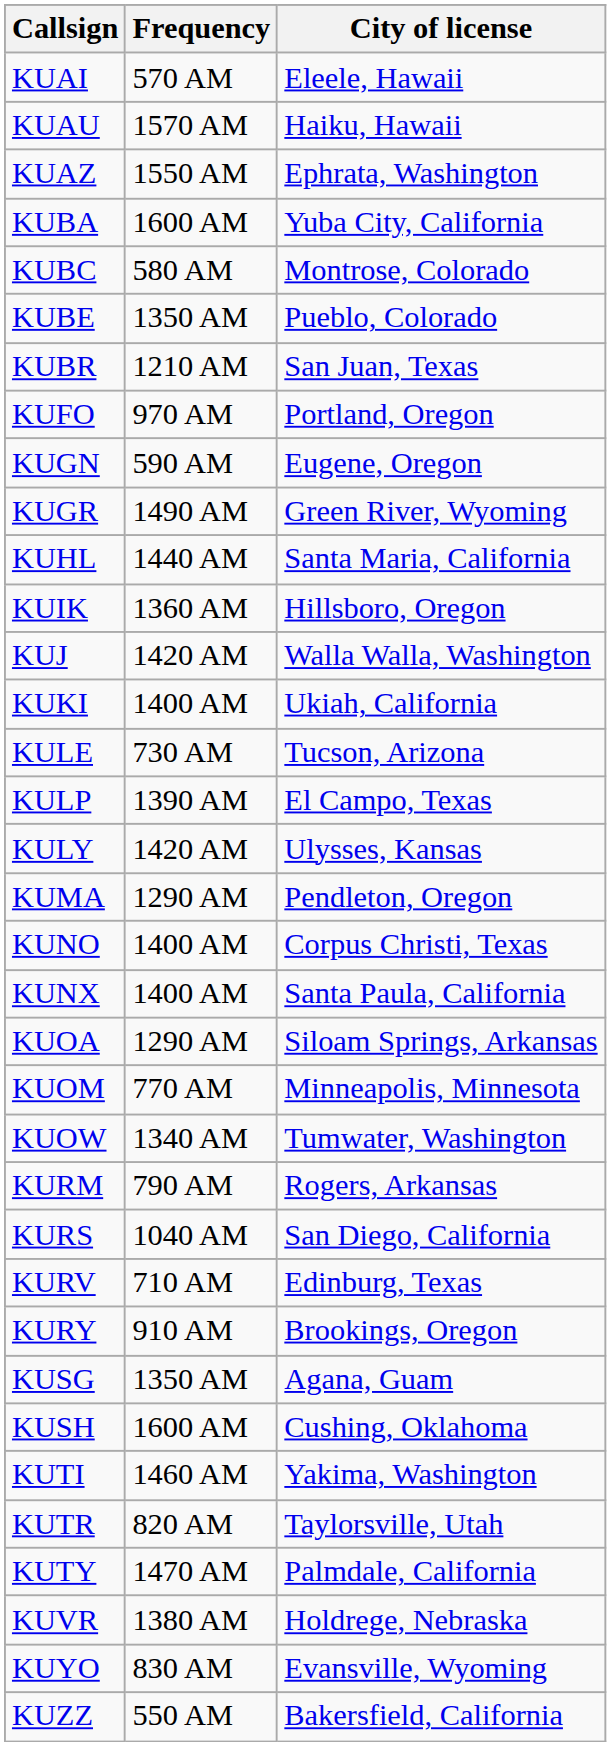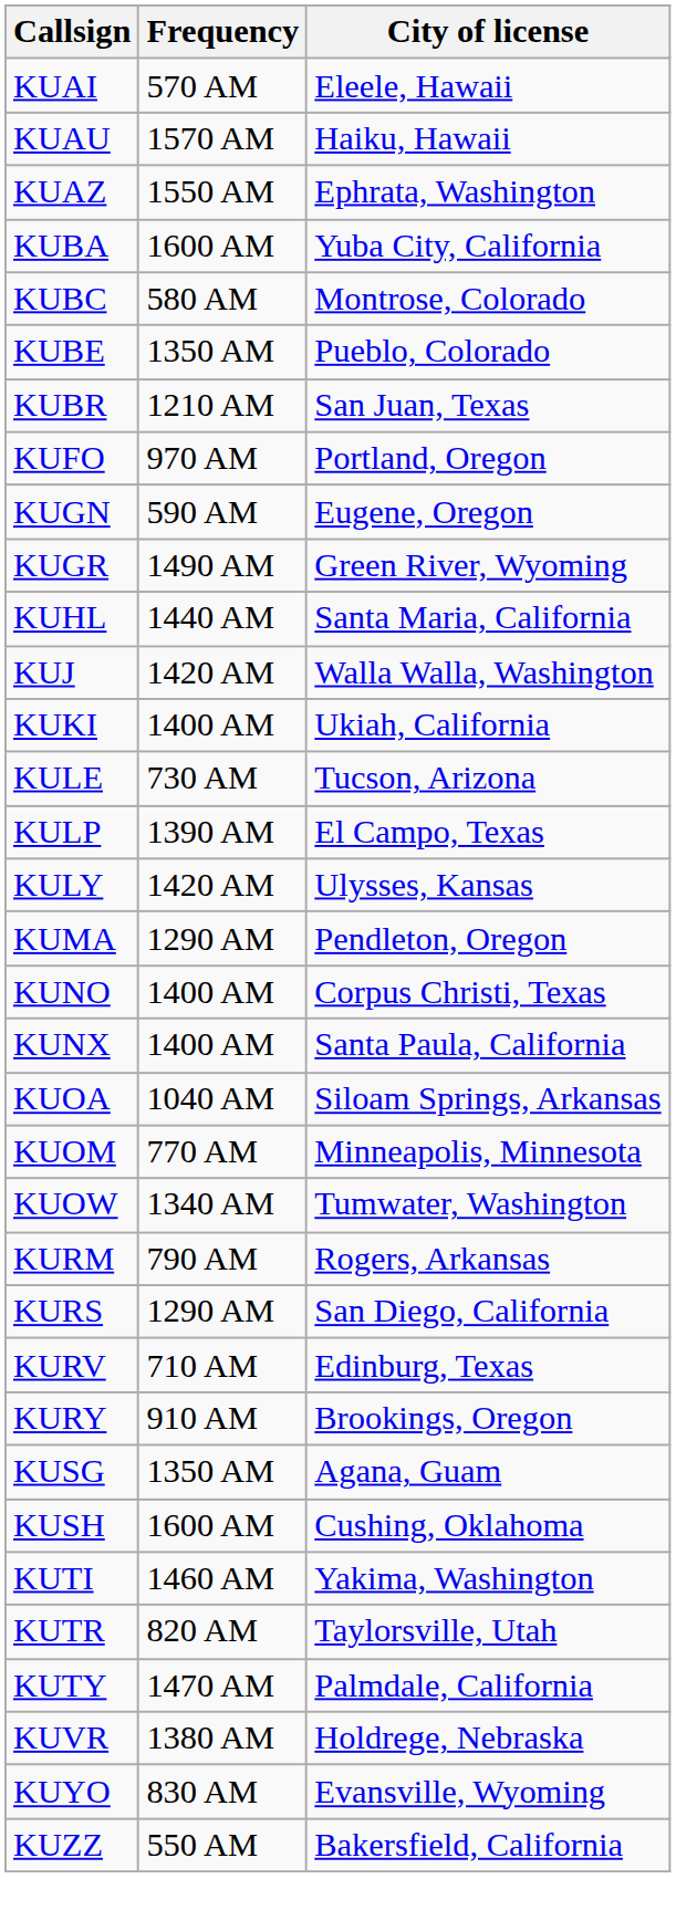 <table class="wikitable sortable">
 <tr>
 <th>Callsign</th>
 <th>Frequency</th>
 <th>City of license</th>
 </tr>
 <tr>
 <td><a href='#'>KUAI</a></td>
 <td>570 AM</td>
 <td><a href='#'>Eleele, Hawaii</a></td>
 </tr>
 <tr>
 <td><a href='#'>KUAU</a></td>
 <td>1570 AM</td>
 <td><a href='#'>Haiku, Hawaii</a></td>
 </tr>
 <tr>
 <td><a href='#'>KUAZ</a></td>
 <td>1550 AM</td>
 <td><a href='#'>Ephrata, Washington</a></td>
 </tr>
 <tr>
 <td><a href='#'>KUBA</a></td>
 <td>1600 AM</td>
 <td><a href='#'>Yuba City, California</a></td>
 </tr>
 <tr>
 <td><a href='#'>KUBC</a></td>
 <td>580 AM</td>
 <td><a href='#'>Montrose, Colorado</a></td>
 </tr>
 <tr>
 <td><a href='#'>KUBE</a></td>
 <td>1350 AM</td>
 <td><a href='#'>Pueblo, Colorado</a></td>
 </tr>
 <tr>
 <td><a href='#'>KUBR</a></td>
 <td>1210 AM</td>
 <td><a href='#'>San Juan, Texas</a></td>
 </tr>
 <tr>
 <td><a href='#'>KUFO</a></td>
 <td>970 AM</td>
 <td><a href='#'>Portland, Oregon</a></td>
 </tr>
 <tr>
 <td><a href='#'>KUGN</a></td>
 <td>590 AM</td>
 <td><a href='#'>Eugene, Oregon</a></td>
 </tr>
 <tr>
 <td><a href='#'>KUGR</a></td>
 <td>1490 AM</td>
 <td><a href='#'>Green River, Wyoming</a></td>
 </tr>
 <tr>
 <td><a href='#'>KUHL</a></td>
 <td>1440 AM</td>
 <td><a href='#'>Santa Maria, California</a></td>
 </tr>
 <tr>
-<td><a href='#'>KUIK</a></td>
-<td>1360 AM</td>
-<td><a href='#'>Hillsboro, Oregon</a></td>
-</tr>
-<tr>
 <td><a href='#'>KUJ</a></td>
 <td>1420 AM</td>
 <td><a href='#'>Walla Walla, Washington</a></td>
 </tr>
 <tr>
 <td><a href='#'>KUKI</a></td>
 <td>1400 AM</td>
 <td><a href='#'>Ukiah, California</a></td>
 </tr>
 <tr>
 <td><a href='#'>KULE</a></td>
 <td>730 AM</td>
 <td><a href='#'>Tucson, Arizona</a></td>
 </tr>
 <tr>
 <td><a href='#'>KULP</a></td>
 <td>1390 AM</td>
 <td><a href='#'>El Campo, Texas</a></td>
 </tr>
 <tr>
 <td><a href='#'>KULY</a></td>
 <td>1420 AM</td>
 <td><a href='#'>Ulysses, Kansas</a></td>
 </tr>
 <tr>
 <td><a href='#'>KUMA</a></td>
 <td>1290 AM</td>
 <td><a href='#'>Pendleton, Oregon</a></td>
 </tr>
 <tr>
 <td><a href='#'>KUNO</a></td>
 <td>1400 AM</td>
 <td><a href='#'>Corpus Christi, Texas</a></td>
 </tr>
 <tr>
 <td><a href='#'>KUNX</a></td>
 <td>1400 AM</td>
 <td><a href='#'>Santa Paula, California</a></td>
 </tr>
 <tr>
 <td><a href='#'>KUOA</a></td>
-<td>1290 AM</td>
+<td>1040 AM</td>
 <td><a href='#'>Siloam Springs, Arkansas</a></td>
 </tr>
 <tr>
 <td><a href='#'>KUOM</a></td>
 <td>770 AM</td>
 <td><a href='#'>Minneapolis, Minnesota</a></td>
 </tr>
 <tr>
 <td><a href='#'>KUOW</a></td>
 <td>1340 AM</td>
 <td><a href='#'>Tumwater, Washington</a></td>
 </tr>
 <tr>
 <td><a href='#'>KURM</a></td>
 <td>790 AM</td>
 <td><a href='#'>Rogers, Arkansas</a></td>
 </tr>
 <tr>
 <td><a href='#'>KURS</a></td>
-<td>1040 AM</td>
+<td>1290 AM</td>
 <td><a href='#'>San Diego, California</a></td>
 </tr>
 <tr>
 <td><a href='#'>KURV</a></td>
 <td>710 AM</td>
 <td><a href='#'>Edinburg, Texas</a></td>
 </tr>
 <tr>
 <td><a href='#'>KURY</a></td>
 <td>910 AM</td>
 <td><a href='#'>Brookings, Oregon</a></td>
 </tr>
 <tr>
 <td><a href='#'>KUSG</a></td>
 <td>1350 AM</td>
 <td><a href='#'>Agana, Guam</a></td>
 </tr>
 <tr>
 <td><a href='#'>KUSH</a></td>
 <td>1600 AM</td>
 <td><a href='#'>Cushing, Oklahoma</a></td>
 </tr>
 <tr>
 <td><a href='#'>KUTI</a></td>
 <td>1460 AM</td>
 <td><a href='#'>Yakima, Washington</a></td>
 </tr>
 <tr>
 <td><a href='#'>KUTR</a></td>
 <td>820 AM</td>
 <td><a href='#'>Taylorsville, Utah</a></td>
 </tr>
 <tr>
 <td><a href='#'>KUTY</a></td>
 <td>1470 AM</td>
 <td><a href='#'>Palmdale, California</a></td>
 </tr>
 <tr>
 <td><a href='#'>KUVR</a></td>
 <td>1380 AM</td>
 <td><a href='#'>Holdrege, Nebraska</a></td>
 </tr>
 <tr>
 <td><a href='#'>KUYO</a></td>
 <td>830 AM</td>
 <td><a href='#'>Evansville, Wyoming</a></td>
 </tr>
 <tr>
 <td><a href='#'>KUZZ</a></td>
 <td>550 AM</td>
 <td><a href='#'>Bakersfield, California</a></td>
 </tr>
 </table>
